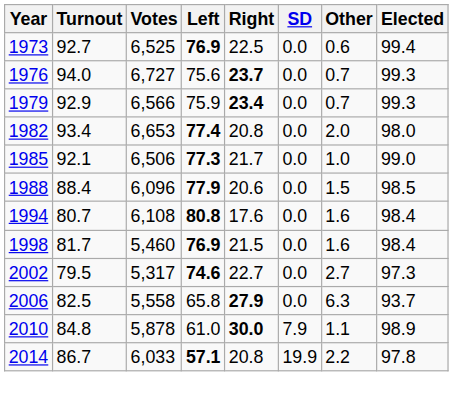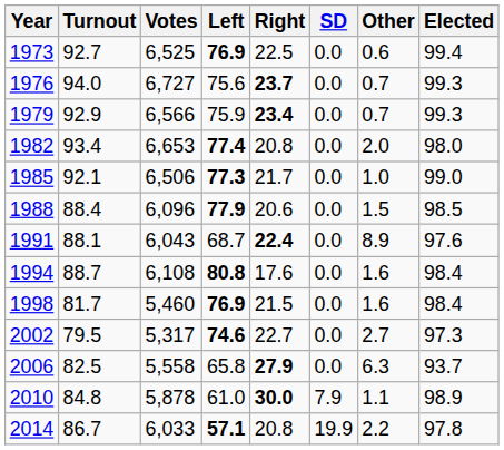 <table class="wikitable sortable" style="font-size: 95%;">
 <tr>
 <th>Year</th>
 <th>Turnout</th>
 <th>Votes</th>
 <th>Left</th>
 <th>Right</th>
 <th><a href='#'>SD</a></th>
 <th>Other</th>
 <th>Elected</th>
 </tr>
 <tr>
 <td><a href='#'>1973</a></td>
 <td>92.7</td>
 <td>6,525</td>
 <td><strong>76.9</strong></td>
 <td>22.5</td>
 <td>0.0</td>
 <td>0.6</td>
 <td>99.4</td>
 </tr>
 <tr>
 <td><a href='#'>1976</a></td>
 <td>94.0</td>
 <td>6,727</td>
 <td>75.6</td>
 <td><strong>23.7</strong></td>
 <td>0.0</td>
 <td>0.7</td>
 <td>99.3</td>
 </tr>
 <tr>
 <td><a href='#'>1979</a></td>
 <td>92.9</td>
 <td>6,566</td>
 <td>75.9</td>
 <td><strong>23.4</strong></td>
 <td>0.0</td>
 <td>0.7</td>
 <td>99.3</td>
 </tr>
 <tr>
 <td><a href='#'>1982</a></td>
 <td>93.4</td>
 <td>6,653</td>
 <td><strong>77.4</strong></td>
 <td>20.8</td>
 <td>0.0</td>
 <td>2.0</td>
 <td>98.0</td>
 </tr>
 <tr>
 <td><a href='#'>1985</a></td>
 <td>92.1</td>
 <td>6,506</td>
 <td><strong>77.3</strong></td>
 <td>21.7</td>
 <td>0.0</td>
 <td>1.0</td>
 <td>99.0</td>
 </tr>
 <tr>
 <td><a href='#'>1988</a></td>
 <td>88.4</td>
 <td>6,096</td>
 <td><strong>77.9</strong></td>
 <td>20.6</td>
 <td>0.0</td>
 <td>1.5</td>
 <td>98.5</td>
 </tr>
 <tr>
+<td><a href='#'>1991</a></td>
+<td>88.1</td>
+<td>6,043</td>
+<td>68.7</td>
+<td><strong>22.4</strong></td>
+<td>0.0</td>
+<td>8.9</td>
+<td>97.6</td>
+</tr>
+<tr>
 <td><a href='#'>1994</a></td>
-<td>80.7</td>
+<td>88.7</td>
 <td>6,108</td>
 <td><strong>80.8</strong></td>
 <td>17.6</td>
 <td>0.0</td>
 <td>1.6</td>
 <td>98.4</td>
 </tr>
 <tr>
 <td><a href='#'>1998</a></td>
 <td>81.7</td>
 <td>5,460</td>
 <td><strong>76.9</strong></td>
 <td>21.5</td>
 <td>0.0</td>
 <td>1.6</td>
 <td>98.4</td>
 </tr>
 <tr>
 <td><a href='#'>2002</a></td>
 <td>79.5</td>
 <td>5,317</td>
 <td><strong>74.6</strong></td>
 <td>22.7</td>
 <td>0.0</td>
 <td>2.7</td>
 <td>97.3</td>
 </tr>
 <tr>
 <td><a href='#'>2006</a></td>
 <td>82.5</td>
 <td>5,558</td>
 <td>65.8</td>
 <td><strong>27.9</strong></td>
 <td>0.0</td>
 <td>6.3</td>
 <td>93.7</td>
 </tr>
 <tr>
 <td><a href='#'>2010</a></td>
 <td>84.8</td>
 <td>5,878</td>
 <td>61.0</td>
 <td><strong>30.0</strong></td>
 <td>7.9</td>
 <td>1.1</td>
 <td>98.9</td>
 </tr>
 <tr>
 <td><a href='#'>2014</a></td>
 <td>86.7</td>
 <td>6,033</td>
 <td><strong>57.1</strong></td>
 <td>20.8</td>
 <td>19.9</td>
 <td>2.2</td>
 <td>97.8</td>
 </tr>
 </table>
